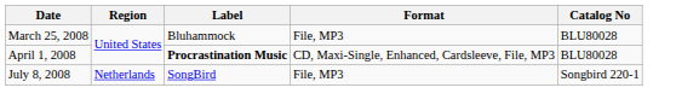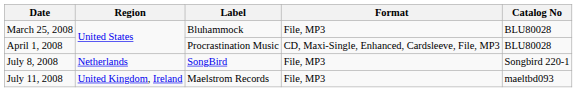 <table class="wikitable">
 <tr>
 <th>Date</th>
 <th>Region</th>
 <th>Label</th>
 <th>Format</th>
 <th>Catalog No</th>
 </tr>
 <tr>
 <td>March 25, 2008</td>
 <td rowspan="2"><a href='#'>United States</a></td>
 <td>Bluhammock</td>
 <td>File, MP3</td>
 <td>BLU80028</td>
 </tr>
 <tr>
 <td>April 1, 2008</td>
-<td><strong>Procrastination Music</strong></td>
+<td>Procrastination Music</td>
 <td>CD, Maxi-Single, Enhanced, Cardsleeve, File, MP3</td>
 <td>BLU80028</td>
 </tr>
 <tr>
 <td>July 8, 2008</td>
 <td><a href='#'>Netherlands</a></td>
 <td><a href='#'>SongBird</a></td>
 <td>File, MP3</td>
 <td>Songbird 220-1</td>
 </tr>
+<tr>
+<td>July 11, 2008</td>
+<td><a href='#'>United Kingdom</a>, <a href='#'>Ireland</a></td>
+<td>Maelstrom Records</td>
+<td>File, MP3</td>
+<td>maeltbd093</td>
+</tr>
 </table>
